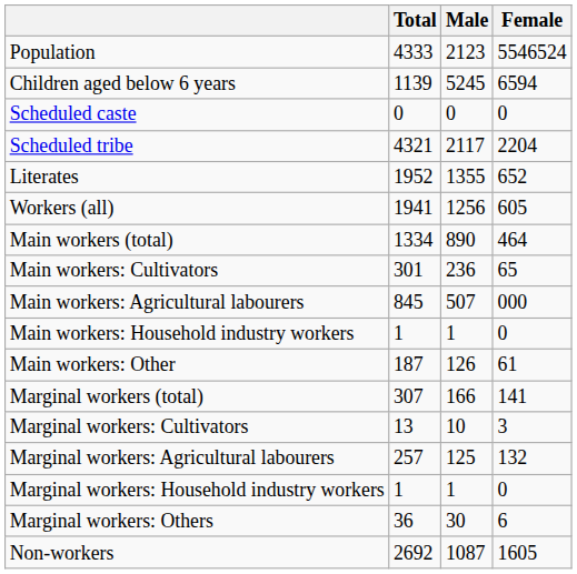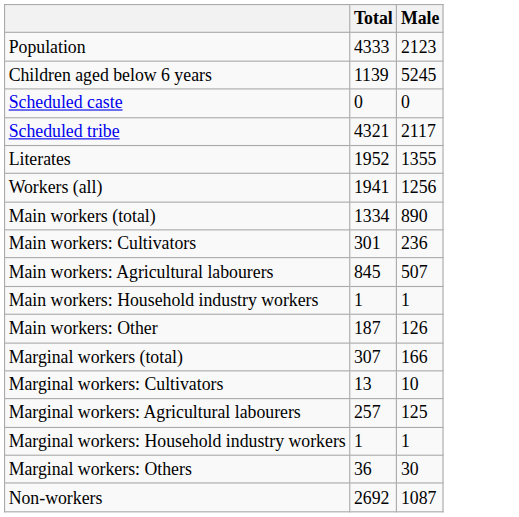 <table class="wikitable sortable">
 <tr>
 <th></th>
 <th>Total</th>
 <th>Male</th>
-<th>Female</th>
 </tr>
 <tr>
 <td>Population</td>
 <td>4333</td>
 <td>2123</td>
-<td>5546524</td>
 </tr>
 <tr>
 <td>Children aged below 6 years</td>
 <td>1139</td>
 <td>5245</td>
-<td>6594</td>
 </tr>
 <tr>
 <td><a href='#'>Scheduled caste</a></td>
-<td>0</td>
 <td>0</td>
 <td>0</td>
 </tr>
 <tr>
 <td><a href='#'>Scheduled tribe</a></td>
 <td>4321</td>
 <td>2117</td>
-<td>2204</td>
 </tr>
 <tr>
 <td>Literates</td>
 <td>1952</td>
 <td>1355</td>
-<td>652</td>
 </tr>
 <tr>
 <td>Workers (all)</td>
 <td>1941</td>
 <td>1256</td>
-<td>605</td>
 </tr>
 <tr>
 <td>Main workers (total)</td>
 <td>1334</td>
 <td>890</td>
-<td>464</td>
 </tr>
 <tr>
 <td>Main workers: Cultivators</td>
 <td>301</td>
 <td>236</td>
-<td>65</td>
 </tr>
 <tr>
 <td>Main workers: Agricultural labourers</td>
 <td>845</td>
 <td>507</td>
-<td>000</td>
 </tr>
 <tr>
 <td>Main workers: Household industry workers</td>
 <td>1</td>
 <td>1</td>
-<td>0</td>
 </tr>
 <tr>
 <td>Main workers: Other</td>
 <td>187</td>
 <td>126</td>
-<td>61</td>
 </tr>
 <tr>
 <td>Marginal workers (total)</td>
 <td>307</td>
 <td>166</td>
-<td>141</td>
 </tr>
 <tr>
 <td>Marginal workers: Cultivators</td>
 <td>13</td>
 <td>10</td>
-<td>3</td>
 </tr>
 <tr>
 <td>Marginal workers: Agricultural labourers</td>
 <td>257</td>
 <td>125</td>
-<td>132</td>
 </tr>
 <tr>
 <td>Marginal workers: Household industry workers</td>
 <td>1</td>
 <td>1</td>
-<td>0</td>
 </tr>
 <tr>
 <td>Marginal workers: Others</td>
 <td>36</td>
 <td>30</td>
-<td>6</td>
 </tr>
 <tr>
 <td>Non-workers</td>
 <td>2692</td>
 <td>1087</td>
-<td>1605</td>
 </tr>
 </table>
